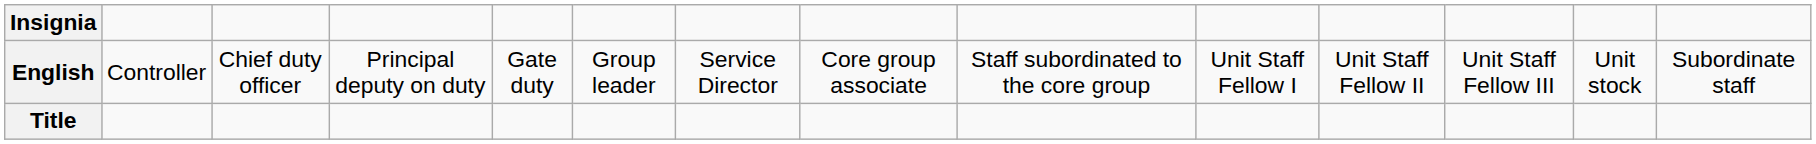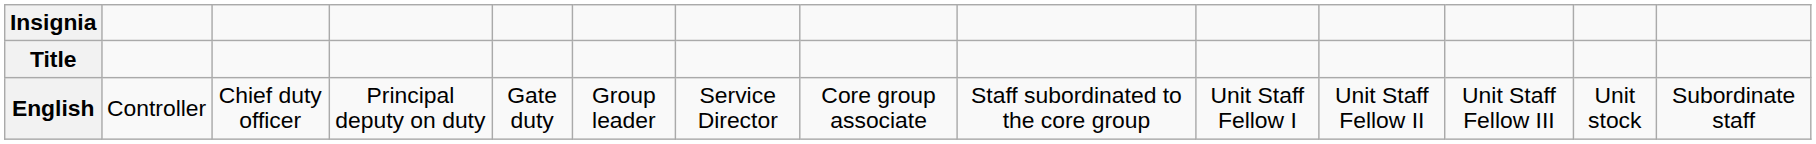 <table class="wikitable" style="margin:1em auto;">
 <tr align="center">
 <th>Insignia<br></th>
+<td></td>
+<td></td>
+<td></td>
+<td></td>
+<td></td>
+<td></td>
+<td></td>
+<td></td>
+<td></td>
+<td></td>
+<td></td>
+<td></td>
+<td></td>
+</tr>
+<tr align="center">
+<th>Title</th>
 <td></td>
 <td></td>
 <td></td>
 <td></td>
 <td></td>
 <td></td>
 <td></td>
 <td></td>
 <td></td>
 <td></td>
 <td></td>
 <td></td>
 <td></td>
 </tr>
 <tr align="center">
 <th>English</th>
 <td>Controller</td>
 <td>Chief duty officer</td>
 <td>Principal deputy on duty</td>
 <td>Gate duty</td>
 <td>Group leader</td>
 <td>Service Director</td>
 <td>Core group associate</td>
 <td>Staff subordinated to the core group</td>
 <td>Unit Staff Fellow I</td>
 <td>Unit Staff Fellow II</td>
 <td>Unit Staff Fellow III</td>
 <td>Unit stock</td>
 <td>Subordinate staff</td>
 </tr>
-<tr align="center">
-<th>Title</th>
-<td></td>
-<td></td>
-<td></td>
-<td></td>
-<td></td>
-<td></td>
-<td></td>
-<td></td>
-<td></td>
-<td></td>
-<td></td>
-<td></td>
-<td></td>
-</tr>
 </table>
